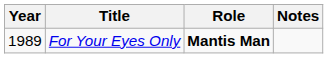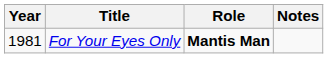 <table class="wikitable">
 <tr>
 <th>Year</th>
 <th>Title</th>
 <th>Role</th>
 <th>Notes</th>
 </tr>
 <tr>
-<td>1989</td>
+<td>1981</td>
 <td><em><a href='#'>For Your Eyes Only</a></em></td>
 <td><strong>Mantis Man</strong></td>
 <td></td>
 </tr>
 </table>
